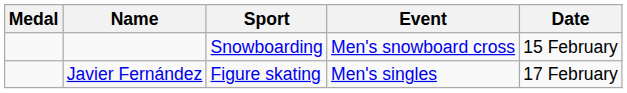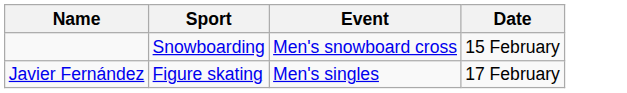 <table class="wikitable sortable" style="font-size:90%">
 <tr>
-<th>Medal</th>
 <th>Name</th>
 <th>Sport</th>
 <th>Event</th>
 <th>Date</th>
 </tr>
 <tr>
 <td></td>
-<td></td>
 <td><a href='#'>Snowboarding</a></td>
 <td><a href='#'>Men's snowboard cross</a></td>
 <td>15 February</td>
 </tr>
 <tr>
-<td></td>
 <td><a href='#'>Javier Fernández</a></td>
 <td><a href='#'>Figure skating</a></td>
 <td><a href='#'>Men's singles</a></td>
 <td>17 February</td>
 </tr>
 </table>
